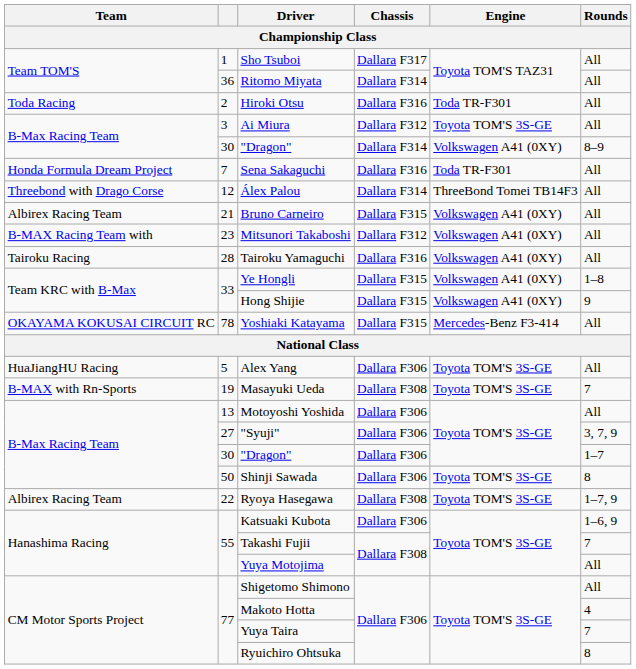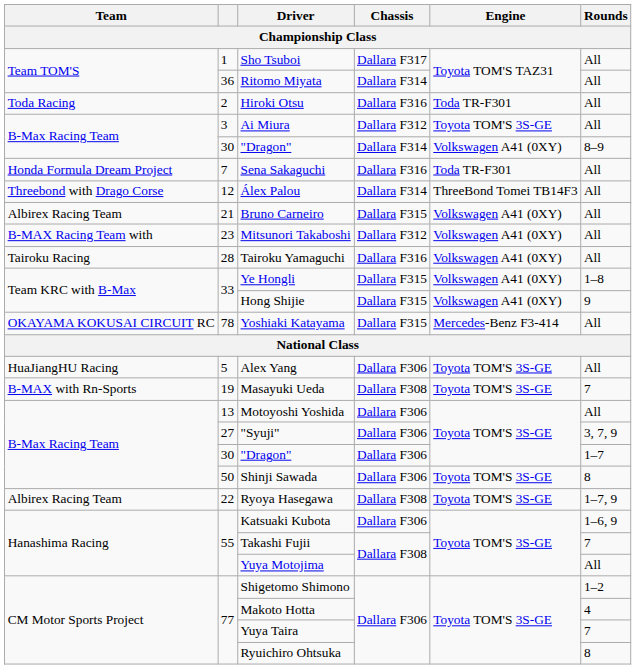 <table class="wikitable" style="font-size:85%">
 <tr>
 <th>Team</th>
 <th></th>
 <th>Driver</th>
 <th>Chassis</th>
 <th>Engine</th>
 <th>Rounds</th>
 </tr>
 <tr>
 <th colspan=6>Championship Class</th>
 </tr>
 <tr>
 <td rowspan=2><a href='#'>Team TOM'S</a></td>
 <td>1</td>
 <td> <a href='#'>Sho Tsuboi</a></td>
 <td><a href='#'>Dallara</a> F317</td>
 <td rowspan=2><a href='#'>Toyota</a> TOM'S TAZ31</td>
 <td>All</td>
 </tr>
 <tr>
 <td>36</td>
 <td> <a href='#'>Ritomo Miyata</a></td>
 <td><a href='#'>Dallara</a> F314</td>
 <td>All</td>
 </tr>
 <tr>
 <td><a href='#'>Toda Racing</a></td>
 <td>2</td>
 <td> <a href='#'>Hiroki Otsu</a></td>
 <td><a href='#'>Dallara</a> F316</td>
 <td><a href='#'>Toda</a> TR-F301</td>
 <td>All</td>
 </tr>
 <tr>
 <td rowspan=2><a href='#'>B-Max Racing Team</a></td>
 <td>3</td>
 <td> <a href='#'>Ai Miura</a></td>
 <td><a href='#'>Dallara</a> F312</td>
 <td><a href='#'>Toyota</a> TOM'S <a href='#'>3S-GE</a></td>
 <td>All</td>
 </tr>
 <tr>
 <td>30</td>
 <td> <a href='#'>"Dragon"</a></td>
 <td><a href='#'>Dallara</a> F314</td>
 <td><a href='#'>Volkswagen</a> A41 (0XY)</td>
 <td>8–9</td>
 </tr>
 <tr>
 <td><a href='#'>Honda Formula Dream Project</a></td>
 <td>7</td>
 <td> <a href='#'>Sena Sakaguchi</a></td>
 <td><a href='#'>Dallara</a> F316</td>
 <td><a href='#'>Toda</a> TR-F301</td>
 <td>All</td>
 </tr>
 <tr>
 <td><a href='#'>Threebond</a> with <a href='#'>Drago Corse</a></td>
 <td>12</td>
 <td> <a href='#'>Álex Palou</a></td>
 <td><a href='#'>Dallara</a> F314</td>
 <td nowrap>ThreeBond Tomei TB14F3</td>
 <td>All</td>
 </tr>
 <tr>
 <td>Albirex Racing Team</td>
 <td>21</td>
 <td> <a href='#'>Bruno Carneiro</a></td>
 <td><a href='#'>Dallara</a> F315</td>
 <td><a href='#'>Volkswagen</a> A41 (0XY)</td>
 <td>All</td>
 </tr>
 <tr>
 <td><a href='#'>B-MAX Racing Team</a> with </td>
 <td>23</td>
 <td> <a href='#'>Mitsunori Takaboshi</a></td>
 <td><a href='#'>Dallara</a> F312</td>
 <td><a href='#'>Volkswagen</a> A41 (0XY)</td>
 <td>All</td>
 </tr>
 <tr>
 <td>Tairoku Racing</td>
 <td>28</td>
 <td> Tairoku Yamaguchi</td>
 <td><a href='#'>Dallara</a> F316</td>
 <td><a href='#'>Volkswagen</a> A41 (0XY)</td>
 <td>All</td>
 </tr>
 <tr>
 <td rowspan=2>Team KRC with <a href='#'>B-Max</a></td>
 <td rowspan=2>33</td>
 <td> <a href='#'>Ye Hongli</a></td>
 <td><a href='#'>Dallara</a> F315</td>
 <td><a href='#'>Volkswagen</a> A41 (0XY)</td>
 <td>1–8</td>
 </tr>
 <tr>
 <td> Hong Shijie</td>
 <td><a href='#'>Dallara</a> F315</td>
 <td><a href='#'>Volkswagen</a> A41 (0XY)</td>
 <td>9</td>
 </tr>
 <tr>
 <td nowrap><a href='#'>OKAYAMA KOKUSAI CIRCUIT</a> RC</td>
 <td>78</td>
 <td> <a href='#'>Yoshiaki Katayama</a></td>
 <td><a href='#'>Dallara</a> F315</td>
 <td><a href='#'>Mercedes</a>-Benz F3-414</td>
 <td>All</td>
 </tr>
 <tr>
 <th colspan=6>National Class</th>
 </tr>
 <tr>
 <td>HuaJiangHU Racing</td>
 <td>5</td>
 <td> Alex Yang</td>
 <td><a href='#'>Dallara</a> F306</td>
 <td><a href='#'>Toyota</a> TOM'S <a href='#'>3S-GE</a></td>
 <td>All</td>
 </tr>
 <tr>
 <td><a href='#'>B-MAX</a> with Rn-Sports</td>
 <td>19</td>
 <td> Masayuki Ueda</td>
 <td><a href='#'>Dallara</a> F308</td>
 <td><a href='#'>Toyota</a> TOM'S <a href='#'>3S-GE</a></td>
 <td>7</td>
 </tr>
 <tr>
 <td rowspan=4><a href='#'>B-Max Racing Team</a></td>
 <td>13</td>
 <td> Motoyoshi Yoshida</td>
 <td><a href='#'>Dallara</a> F306</td>
 <td rowspan=3><a href='#'>Toyota</a> TOM'S <a href='#'>3S-GE</a></td>
 <td>All</td>
 </tr>
 <tr>
 <td>27</td>
 <td> "Syuji"</td>
 <td><a href='#'>Dallara</a> F306</td>
 <td>3, 7, 9</td>
 </tr>
 <tr>
 <td>30</td>
 <td> <a href='#'>"Dragon"</a></td>
 <td><a href='#'>Dallara</a> F306</td>
 <td>1–7</td>
 </tr>
 <tr>
 <td>50</td>
 <td> Shinji Sawada</td>
 <td><a href='#'>Dallara</a> F306</td>
 <td><a href='#'>Toyota</a> TOM'S <a href='#'>3S-GE</a></td>
 <td>8</td>
 </tr>
 <tr>
 <td>Albirex Racing Team</td>
 <td>22</td>
 <td> Ryoya Hasegawa</td>
 <td><a href='#'>Dallara</a> F308</td>
 <td><a href='#'>Toyota</a> TOM'S <a href='#'>3S-GE</a></td>
 <td>1–7, 9</td>
 </tr>
 <tr>
 <td rowspan=3>Hanashima Racing</td>
 <td rowspan=3>55</td>
 <td> Katsuaki Kubota</td>
 <td><a href='#'>Dallara</a> F306</td>
 <td rowspan=3><a href='#'>Toyota</a> TOM'S <a href='#'>3S-GE</a></td>
 <td>1–6, 9</td>
 </tr>
 <tr>
 <td> Takashi Fujii</td>
 <td rowspan=2><a href='#'>Dallara</a> F308</td>
 <td>7</td>
 </tr>
 <tr>
 <td> <a href='#'>Yuya Motojima</a></td>
 <td>All</td>
 </tr>
 <tr>
 <td rowspan=4>CM Motor Sports Project</td>
 <td rowspan=4>77</td>
 <td nowrap> Shigetomo Shimono</td>
 <td rowspan=4 nowrap><a href='#'>Dallara</a> F306</td>
 <td rowspan=4 nowrap><a href='#'>Toyota</a> TOM'S <a href='#'>3S-GE</a></td>
-<td>All</td>
+<td>1–2</td>
 </tr>
 <tr>
 <td> Makoto Hotta</td>
 <td>4</td>
 </tr>
 <tr>
 <td> Yuya Taira</td>
 <td>7</td>
 </tr>
 <tr>
 <td> Ryuichiro Ohtsuka</td>
 <td>8</td>
 </tr>
 </table>
